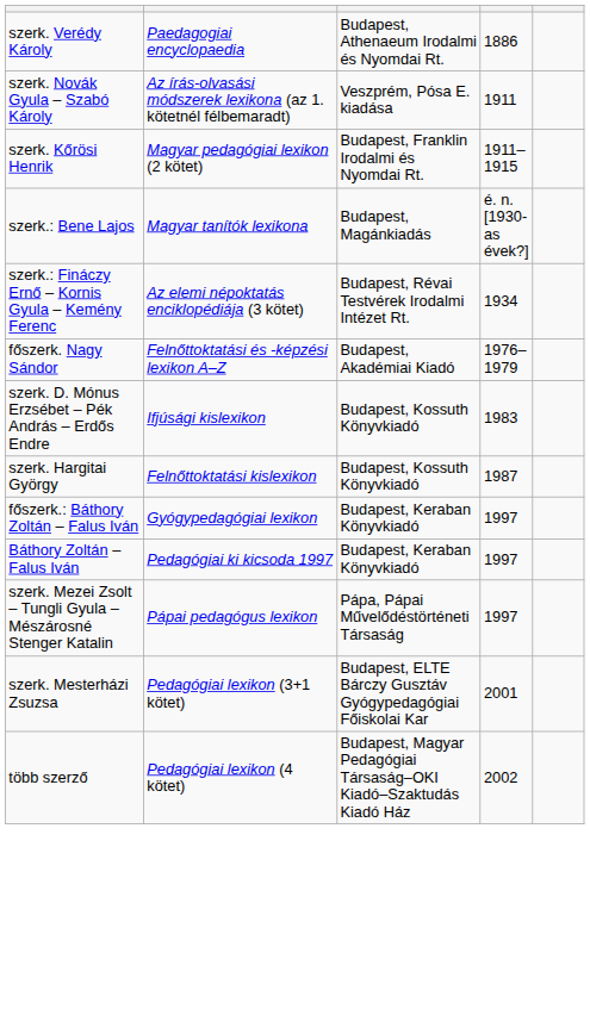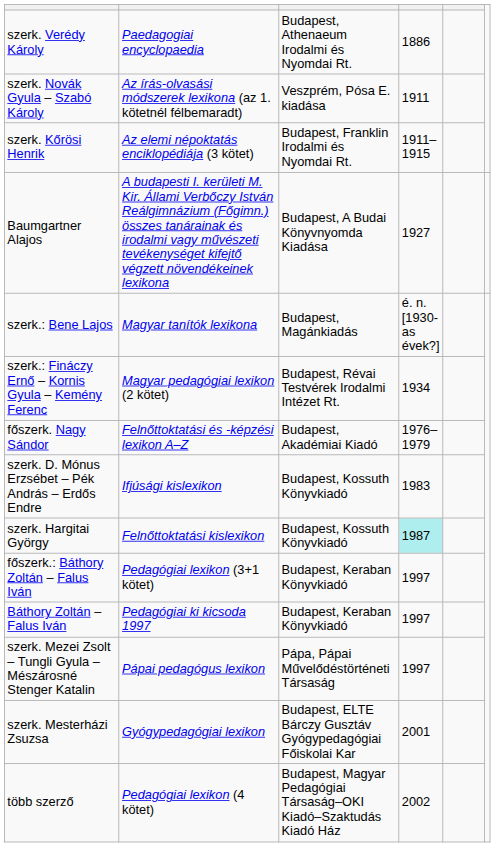 <table class="wikitable sortable">
 <tr>
 <th bgcolor="#DAA520" width="25%"></th>
 <th bgcolor="#DAA520" width="35%"></th>
 <th bgcolor="#DAA520" width="25%"></th>
 <th bgcolor="#DAA520" width="5%"></th>
 <th bgcolor="#DAA520" width="10%"></th>
 </tr>
 <tr>
 <td>szerk. <a href='#'>Verédy Károly</a></td>
 <td><em><a href='#'>Paedagogiai encyclopaedia</a></em></td>
 <td>Budapest, Athenaeum Irodalmi és Nyomdai Rt.</td>
 <td>1886</td>
 <td></td>
 </tr>
 <tr>
 <td>szerk. <a href='#'>Novák Gyula</a> – <a href='#'>Szabó Károly</a></td>
 <td><em><a href='#'>Az írás-olvasási módszerek lexikona</a></em> (az 1. kötetnél félbemaradt)</td>
 <td>Veszprém, Pósa E. kiadása</td>
 <td>1911</td>
 <td></td>
 </tr>
 <tr>
 <td>szerk. <a href='#'>Kőrösi Henrik</a></td>
-<td><em><a href='#'>Magyar pedagógiai lexikon</a></em> (2 kötet)</td>
+<td><em><a href='#'>Az elemi népoktatás enciklopédiája</a></em> (3 kötet)</td>
 <td>Budapest, Franklin Irodalmi és Nyomdai Rt.</td>
 <td>1911–1915</td>
+<td></td>
+</tr>
+<tr>
+<td>Baumgartner Alajos</td>
+<td><em><a href='#'>A budapesti I. kerületi M. Kir. Állami Verbőczy István Reálgimnázium (Főgimn.) összes tanárainak és irodalmi vagy művészeti tevékenységet kifejtő végzett növendékeinek lexikona</a></em></td>
+<td>Budapest, A Budai Könyvnyomda Kiadása</td>
+<td>1927</td>
+<td></td>
 <td></td>
 </tr>
 <tr>
 <td>szerk.: <a href='#'>Bene Lajos</a></td>
 <td><em><a href='#'>Magyar tanítók lexikona</a></em></td>
 <td>Budapest, Magánkiadás</td>
 <td>é. n. [1930-as évek?]</td>
 <td></td>
 </tr>
 <tr>
 <td>szerk.: <a href='#'>Fináczy Ernő</a> – <a href='#'>Kornis Gyula</a> – <a href='#'>Kemény Ferenc</a></td>
-<td><em><a href='#'>Az elemi népoktatás enciklopédiája</a></em> (3 kötet)</td>
+<td><em><a href='#'>Magyar pedagógiai lexikon</a></em> (2 kötet)</td>
 <td>Budapest, Révai Testvérek Irodalmi Intézet Rt.</td>
 <td>1934</td>
 <td></td>
 </tr>
 <tr>
 <td>főszerk. <a href='#'>Nagy Sándor</a></td>
 <td><em><a href='#'>Felnőttoktatási és -képzési lexikon A–Z</a></em></td>
 <td>Budapest, Akadémiai Kiadó</td>
 <td>1976–1979</td>
 <td></td>
 </tr>
 <tr>
 <td>szerk.  D. Mónus Erzsébet – Pék András – Erdős Endre</td>
 <td><em><a href='#'>Ifjúsági kislexikon</a></em></td>
 <td>Budapest, Kossuth Könyvkiadó</td>
 <td>1983</td>
 <td></td>
 </tr>
 <tr>
 <td>szerk. Hargitai György</td>
 <td><em><a href='#'>Felnőttoktatási kislexikon</a></em></td>
 <td>Budapest, Kossuth Könyvkiadó</td>
-<td>1987</td>
+<td style="background: paleturquoise;">1987</td>
 <td></td>
 </tr>
 <tr>
 <td>főszerk.: <a href='#'>Báthory Zoltán</a> – <a href='#'>Falus Iván</a></td>
-<td><em><a href='#'>Gyógypedagógiai lexikon</a></em></td>
+<td><em><a href='#'>Pedagógiai lexikon</a></em> (3+1 kötet)</td>
 <td>Budapest, Keraban Könyvkiadó</td>
 <td>1997</td>
 <td></td>
 </tr>
 <tr>
 <td><a href='#'>Báthory Zoltán</a> – <a href='#'>Falus Iván</a></td>
 <td><em><a href='#'>Pedagógiai ki kicsoda 1997</a></em></td>
 <td>Budapest, Keraban Könyvkiadó</td>
 <td>1997</td>
 <td></td>
 </tr>
 <tr>
 <td>szerk. Mezei Zsolt – Tungli Gyula – Mészárosné Stenger Katalin</td>
 <td><em><a href='#'>Pápai pedagógus lexikon</a></em></td>
 <td>Pápa, Pápai Művelődéstörténeti Társaság</td>
 <td>1997</td>
 <td></td>
 </tr>
 <tr>
 <td>szerk. Mesterházi Zsuzsa</td>
-<td><em><a href='#'>Pedagógiai lexikon</a></em> (3+1 kötet)</td>
+<td><em><a href='#'>Gyógypedagógiai lexikon</a></em></td>
 <td>Budapest, ELTE Bárczy Gusztáv Gyógypedagógiai Főiskolai Kar</td>
 <td>2001</td>
 <td></td>
 </tr>
 <tr>
 <td>több szerző</td>
 <td><em><a href='#'>Pedagógiai lexikon</a></em> (4 kötet)</td>
 <td>Budapest, Magyar Pedagógiai Társaság–OKI Kiadó–Szaktudás Kiadó Ház</td>
 <td>2002</td>
 <td></td>
 </tr>
 </table>
